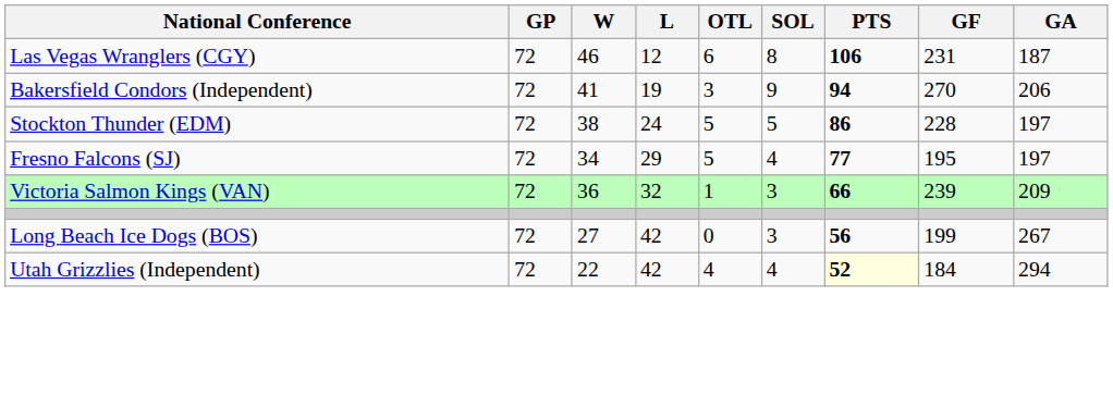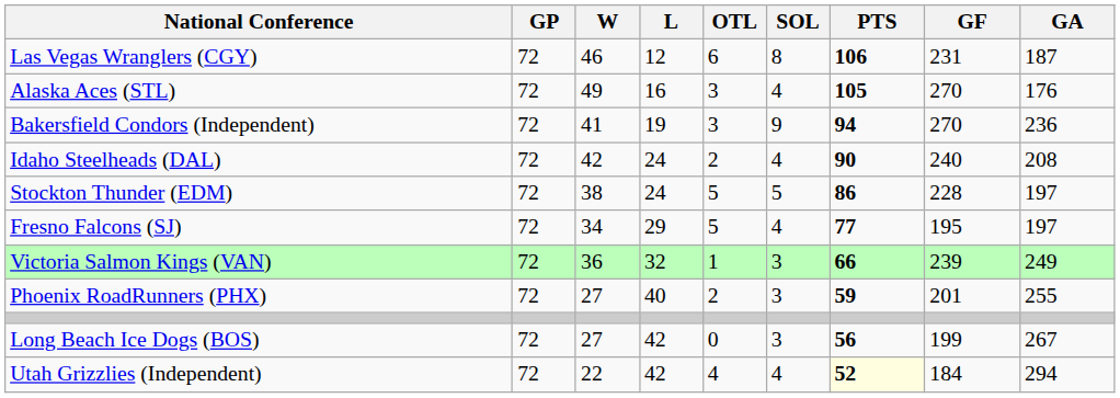 <table class="wikitable">
 <tr>
 <th width="40%">National Conference</th>
 <th width="5%">GP</th>
 <th width="5%">W</th>
 <th width="5%">L</th>
 <th width="5%">OTL</th>
 <th width="5%">SOL</th>
 <th width="7.5%">PTS</th>
 <th width="7.5%">GF</th>
 <th width="7.5%">GA</th>
 </tr>
 <tr>
 <td align=left><a href='#'>Las Vegas Wranglers</a> (<a href='#'>CGY</a>)</td>
 <td>72</td>
 <td>46</td>
 <td>12</td>
 <td>6</td>
 <td>8</td>
 <td><strong>106</strong></td>
 <td>231</td>
 <td>187</td>
 </tr>
 <tr>
+<td align=left><a href='#'>Alaska Aces</a> (<a href='#'>STL</a>)</td>
+<td>72</td>
+<td>49</td>
+<td>16</td>
+<td>3</td>
+<td>4</td>
+<td><strong>105</strong></td>
+<td>270</td>
+<td>176</td>
+</tr>
+<tr>
 <td align=left><a href='#'>Bakersfield Condors</a> (Independent)</td>
 <td>72</td>
 <td>41</td>
 <td>19</td>
 <td>3</td>
 <td>9</td>
 <td><strong>94</strong></td>
 <td>270</td>
-<td>206</td>
+<td>236</td>
+</tr>
+<tr>
+<td align=left><a href='#'>Idaho Steelheads</a> (<a href='#'>DAL</a>)</td>
+<td>72</td>
+<td>42</td>
+<td>24</td>
+<td>2</td>
+<td>4</td>
+<td><strong>90</strong></td>
+<td>240</td>
+<td>208</td>
 </tr>
 <tr>
 <td align=left><a href='#'>Stockton Thunder</a> (<a href='#'>EDM</a>)</td>
 <td>72</td>
 <td>38</td>
 <td>24</td>
 <td>5</td>
 <td>5</td>
 <td><strong>86</strong></td>
 <td>228</td>
 <td>197</td>
 </tr>
 <tr>
 <td align=left><a href='#'>Fresno Falcons</a> (<a href='#'>SJ</a>)</td>
 <td>72</td>
 <td>34</td>
 <td>29</td>
 <td>5</td>
 <td>4</td>
 <td><strong>77</strong></td>
 <td>195</td>
 <td>197</td>
 </tr>
 <tr bgcolor=#bbffbb>
 <td align=left><a href='#'>Victoria Salmon Kings</a> (<a href='#'>VAN</a>)</td>
 <td>72</td>
 <td>36</td>
 <td>32</td>
 <td>1</td>
 <td>3</td>
 <td><strong>66</strong></td>
 <td>239</td>
-<td>209</td>
+<td>249</td>
+</tr>
+<tr>
+<td align=left><a href='#'>Phoenix RoadRunners</a> (<a href='#'>PHX</a>)</td>
+<td>72</td>
+<td>27</td>
+<td>40</td>
+<td>2</td>
+<td>3</td>
+<td><strong>59</strong></td>
+<td>201</td>
+<td>255</td>
 </tr>
 <tr bgcolor="#cccccc">
 <td></td>
 <td></td>
 <td></td>
 <td></td>
 <td></td>
 <td></td>
 <td></td>
 <td></td>
 <td></td>
 </tr>
 <tr>
 <td align=left><a href='#'>Long Beach Ice Dogs</a> (<a href='#'>BOS</a>)</td>
 <td>72</td>
 <td>27</td>
 <td>42</td>
 <td>0</td>
 <td>3</td>
 <td><strong>56</strong></td>
 <td>199</td>
 <td>267</td>
 </tr>
 <tr>
 <td align=left><a href='#'>Utah Grizzlies</a> (Independent)</td>
 <td>72</td>
 <td>22</td>
 <td>42</td>
 <td>4</td>
 <td>4</td>
 <td style="background: lightyellow;"><strong>52</strong></td>
 <td>184</td>
 <td>294</td>
 </tr>
 </table>
